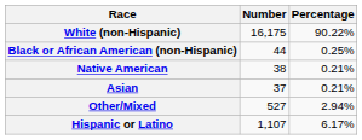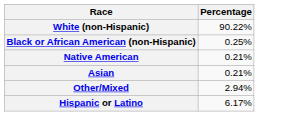 <table class="wikitable" style="text-align:right">
 <tr>
 <th scope="col">Race</th>
-<th scope="col">Number</th>
 <th scope="col">Percentage</th>
 </tr>
 <tr>
 <th scope="row"><a href='#'>White</a> (non-Hispanic)</th>
-<td>16,175</td>
 <td>90.22%</td>
 </tr>
 <tr>
 <th scope="row"><a href='#'>Black or African American</a> (non-Hispanic)</th>
-<td>44</td>
 <td>0.25%</td>
 </tr>
 <tr>
 <th scope="row"><a href='#'>Native American</a></th>
-<td>38</td>
 <td>0.21%</td>
 </tr>
 <tr>
 <th scope="row"><a href='#'>Asian</a></th>
-<td>37</td>
 <td>0.21%</td>
 </tr>
 <tr>
 <th scope="row"><a href='#'>Other/Mixed</a></th>
-<td>527</td>
 <td>2.94%</td>
 </tr>
 <tr>
 <th scope="row"><a href='#'>Hispanic</a> or <a href='#'>Latino</a></th>
-<td>1,107</td>
 <td>6.17%</td>
 </tr>
 </table>
